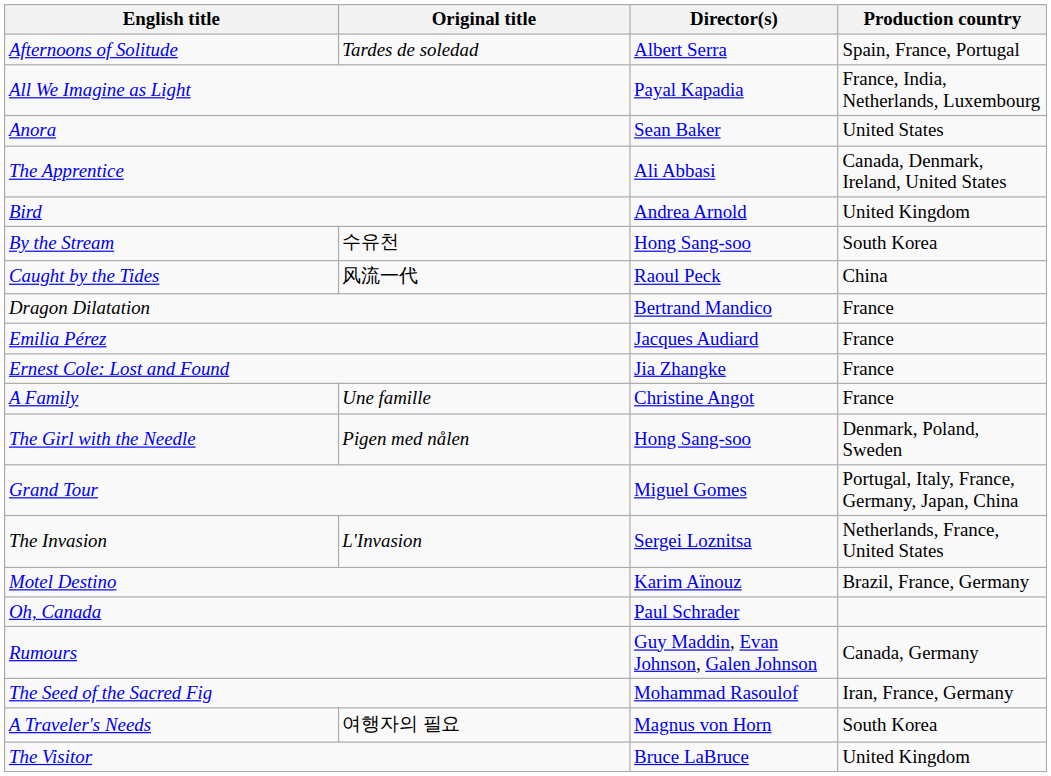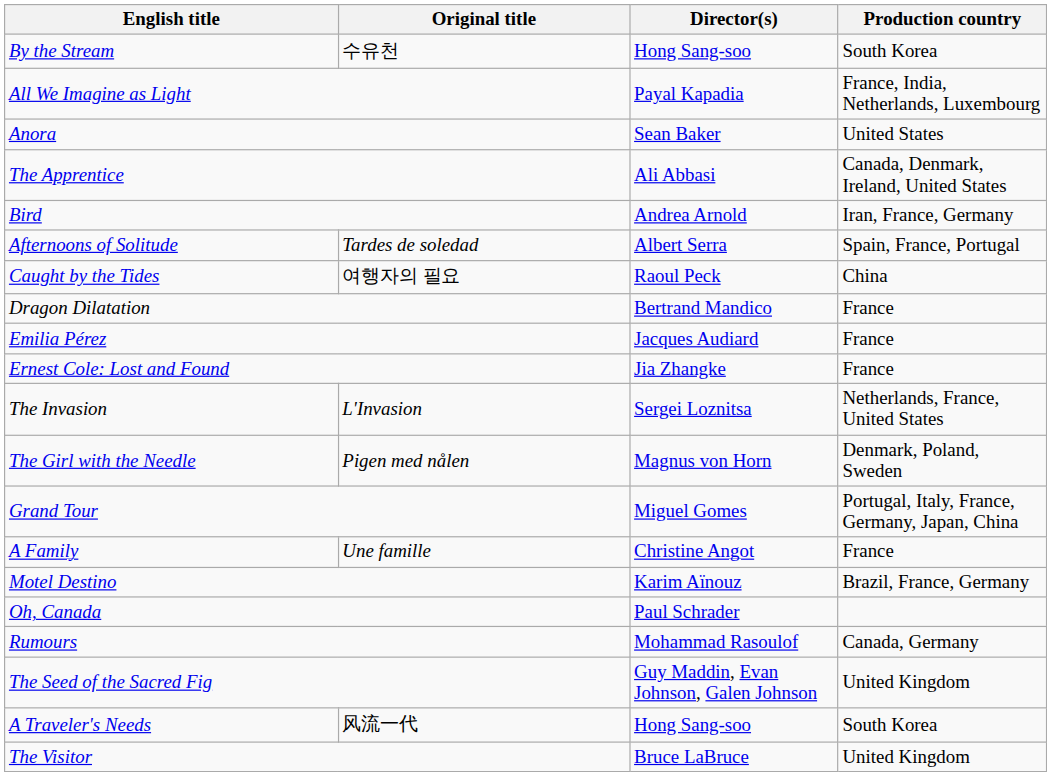 <table class="wikitable" width=100%>
 <tr>
 <th scope="col" width="32%">English title</th>
 <th scope="col" width="28%">Original title</th>
 <th scope="col" width="20%">Director(s)</th>
 <th scope="col" width="20%">Production country</th>
 </tr>
 <tr>
-<td><em><a href='#'>Afternoons of Solitude</a></em></td>
-<td><em>Tardes de soledad</em></td>
-<td><a href='#'>Albert Serra</a></td>
-<td>Spain, France, Portugal</td>
+<td><em><a href='#'>By the Stream</a></em></td>
+<td>수유천</td>
+<td><a href='#'>Hong Sang-soo</a></td>
+<td>South Korea</td>
 </tr>
 <tr>
 <td colspan=2><em><a href='#'>All We Imagine as Light</a></em></td>
 <td><a href='#'>Payal Kapadia</a></td>
 <td>France, India, Netherlands, Luxembourg</td>
 </tr>
 <tr>
 <td colspan=2><em><a href='#'>Anora</a></em></td>
 <td><a href='#'>Sean Baker</a></td>
 <td>United States</td>
 </tr>
 <tr>
 <td colspan=2><em><a href='#'>The Apprentice</a></em></td>
 <td><a href='#'>Ali Abbasi</a></td>
 <td>Canada, Denmark, Ireland, United States</td>
 </tr>
 <tr>
 <td colspan=2><em><a href='#'>Bird</a></em></td>
 <td><a href='#'>Andrea Arnold</a></td>
-<td>United Kingdom</td>
+<td>Iran, France, Germany</td>
 </tr>
 <tr>
-<td><em><a href='#'>By the Stream</a></em></td>
-<td>수유천</td>
-<td><a href='#'>Hong Sang-soo</a></td>
-<td>South Korea</td>
+<td><em><a href='#'>Afternoons of Solitude</a></em></td>
+<td><em>Tardes de soledad</em></td>
+<td><a href='#'>Albert Serra</a></td>
+<td>Spain, France, Portugal</td>
 </tr>
 <tr>
 <td><em><a href='#'>Caught by the Tides</a></em></td>
-<td>风流一代</td>
+<td>여행자의 필요</td>
 <td><a href='#'>Raoul Peck</a></td>
 <td>China</td>
 </tr>
 <tr>
 <td colspan=2><em>Dragon Dilatation</em></td>
 <td><a href='#'>Bertrand Mandico</a></td>
 <td>France</td>
 </tr>
 <tr>
 <td colspan=2><em><a href='#'>Emilia Pérez</a></em></td>
 <td><a href='#'>Jacques Audiard</a></td>
 <td>France</td>
 </tr>
 <tr>
 <td colspan=2><em><a href='#'>Ernest Cole: Lost and Found</a></em></td>
 <td><a href='#'>Jia Zhangke</a></td>
 <td>France</td>
 </tr>
 <tr>
-<td><em><a href='#'>A Family</a></em></td>
-<td><em>Une famille</em></td>
-<td><a href='#'>Christine Angot</a></td>
-<td>France</td>
+<td><em>The Invasion</em></td>
+<td><em>L'Invasion</em></td>
+<td><a href='#'>Sergei Loznitsa</a></td>
+<td>Netherlands, France, United States</td>
 </tr>
 <tr>
 <td><em><a href='#'>The Girl with the Needle</a></em></td>
 <td><em>Pigen med nålen</em></td>
-<td><a href='#'>Hong Sang-soo</a></td>
+<td><a href='#'>Magnus von Horn</a></td>
 <td>Denmark, Poland, Sweden</td>
 </tr>
 <tr>
 <td colspan=2><em><a href='#'>Grand Tour</a></em></td>
 <td><a href='#'>Miguel Gomes</a></td>
 <td>Portugal, Italy, France, Germany, Japan, China</td>
 </tr>
 <tr>
-<td><em>The Invasion</em></td>
-<td><em>L'Invasion</em></td>
-<td><a href='#'>Sergei Loznitsa</a></td>
-<td>Netherlands, France, United States</td>
+<td><em><a href='#'>A Family</a></em></td>
+<td><em>Une famille</em></td>
+<td><a href='#'>Christine Angot</a></td>
+<td>France</td>
 </tr>
 <tr>
 <td colspan=2><em><a href='#'>Motel Destino</a></em></td>
 <td><a href='#'>Karim Aïnouz</a></td>
 <td>Brazil, France, Germany</td>
 </tr>
 <tr>
 <td colspan=2><em><a href='#'>Oh, Canada</a></em></td>
 <td><a href='#'>Paul Schrader</a></td>
 </tr>
 <tr>
 <td colspan=2><em><a href='#'>Rumours</a></em></td>
-<td><a href='#'>Guy Maddin</a>, <a href='#'>Evan Johnson</a>, <a href='#'>Galen Johnson</a></td>
+<td><a href='#'>Mohammad Rasoulof</a></td>
 <td>Canada, Germany</td>
 </tr>
 <tr>
 <td colspan=2><em><a href='#'>The Seed of the Sacred Fig</a></em></td>
-<td><a href='#'>Mohammad Rasoulof</a></td>
-<td>Iran, France, Germany</td>
+<td><a href='#'>Guy Maddin</a>, <a href='#'>Evan Johnson</a>, <a href='#'>Galen Johnson</a></td>
+<td>United Kingdom</td>
 </tr>
 <tr>
 <td><em><a href='#'>A Traveler's Needs</a></em></td>
-<td>여행자의 필요</td>
-<td><a href='#'>Magnus von Horn</a></td>
+<td>风流一代</td>
+<td><a href='#'>Hong Sang-soo</a></td>
 <td>South Korea</td>
 </tr>
 <tr>
 <td colspan=2><em><a href='#'>The Visitor</a></em></td>
 <td><a href='#'>Bruce LaBruce</a></td>
 <td>United Kingdom</td>
 </tr>
 </table>
